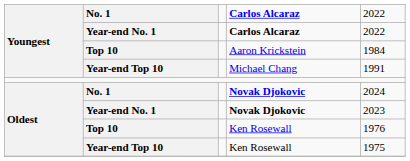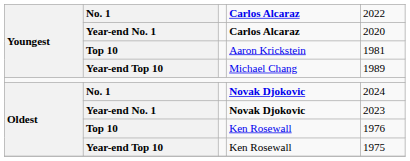 <table class="wikitable nowrap" style="width: 550px; font-size: 95%;">
 <tr>
 <th rowspan="4" style="text-align: left;">Youngest</th>
 <td style="text-align: left; background: #f2f2f2;"><strong>No. 1</strong></td>
 <td></td>
 <td><strong> <a href='#'>Carlos Alcaraz</a></strong></td>
 <td>2022</td>
 </tr>
 <tr>
 <td style="text-align: left; background: #f2f2f2;"><strong>Year-end No. 1</strong></td>
 <td></td>
 <td><strong> Carlos Alcaraz</strong></td>
-<td>2022</td>
+<td>2020</td>
 </tr>
 <tr>
 <td style="text-align: left; background: #f2f2f2;"><strong>Top 10</strong></td>
 <td></td>
 <td> <a href='#'>Aaron Krickstein</a></td>
-<td>1984</td>
+<td>1981</td>
 </tr>
 <tr>
 <td style="text-align: left; background: #f2f2f2;"><strong>Year-end Top 10</strong></td>
 <td></td>
 <td> <a href='#'>Michael Chang</a></td>
-<td>1991</td>
+<td>1989</td>
 </tr>
 <tr>
 <td colspan="5"></td>
 </tr>
 <tr>
 <th rowspan="4" style="text-align: left;">Oldest</th>
 <td style="text-align: left; background: #f2f2f2;"><strong>No. 1</strong></td>
 <td></td>
 <td><strong> <a href='#'>Novak Djokovic</a></strong></td>
 <td>2024</td>
 </tr>
 <tr>
 <td style="text-align: left; background: #f2f2f2;"><strong>Year-end No. 1</strong></td>
 <td></td>
 <td><strong> Novak Djokovic</strong></td>
 <td>2023</td>
 </tr>
 <tr>
 <td style="text-align: left; background: #f2f2f2;"><strong>Top 10</strong></td>
 <td></td>
 <td> <a href='#'>Ken Rosewall</a></td>
 <td>1976</td>
 </tr>
 <tr>
 <td style="text-align: left; background: #f2f2f2;"><strong>Year-end Top 10</strong></td>
 <td></td>
 <td> Ken Rosewall</td>
 <td>1975</td>
 </tr>
 <tr>
 </tr>
 </table>
